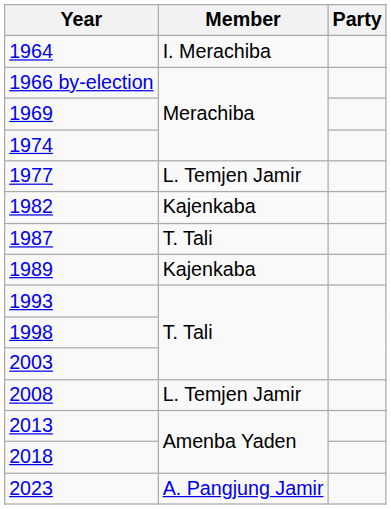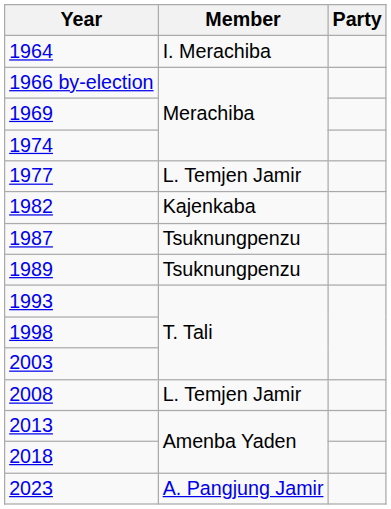 <table class="wikitable sortable">
 <tr>
 <th>Year</th>
 <th>Member</th>
 <th colspan="2">Party</th>
 </tr>
 <tr>
 <td><a href='#'>1964</a></td>
 <td>I. Merachiba</td>
 <td></td>
 </tr>
 <tr>
 <td><a href='#'>1966 by-election</a></td>
 <td rowspan=3>Merachiba</td>
 </tr>
 <tr>
 <td><a href='#'>1969</a></td>
 <td></td>
 </tr>
 <tr>
 <td><a href='#'>1974</a></td>
 </tr>
 <tr>
 <td><a href='#'>1977</a></td>
 <td>L. Temjen Jamir</td>
 <td></td>
 </tr>
 <tr>
 <td><a href='#'>1982</a></td>
 <td>Kajenkaba</td>
 <td></td>
 </tr>
 <tr>
 <td><a href='#'>1987</a></td>
-<td>T. Tali</td>
+<td>Tsuknungpenzu</td>
 <td></td>
 </tr>
 <tr>
 <td><a href='#'>1989</a></td>
-<td>Kajenkaba</td>
+<td>Tsuknungpenzu</td>
 <td></td>
 </tr>
 <tr>
 <td><a href='#'>1993</a></td>
 <td rowspan=3>T. Tali</td>
 </tr>
 <tr>
 <td><a href='#'>1998</a></td>
 </tr>
 <tr>
 <td><a href='#'>2003</a></td>
 </tr>
 <tr>
 <td><a href='#'>2008</a></td>
 <td>L. Temjen Jamir</td>
 <td></td>
 </tr>
 <tr>
 <td><a href='#'>2013</a></td>
 <td rowspan=2>Amenba Yaden</td>
 <td></td>
 </tr>
 <tr>
 <td><a href='#'>2018</a></td>
 <td></td>
 </tr>
 <tr>
 <td><a href='#'>2023</a></td>
 <td><a href='#'>A. Pangjung Jamir</a></td>
 <td></td>
 </tr>
 </table>
